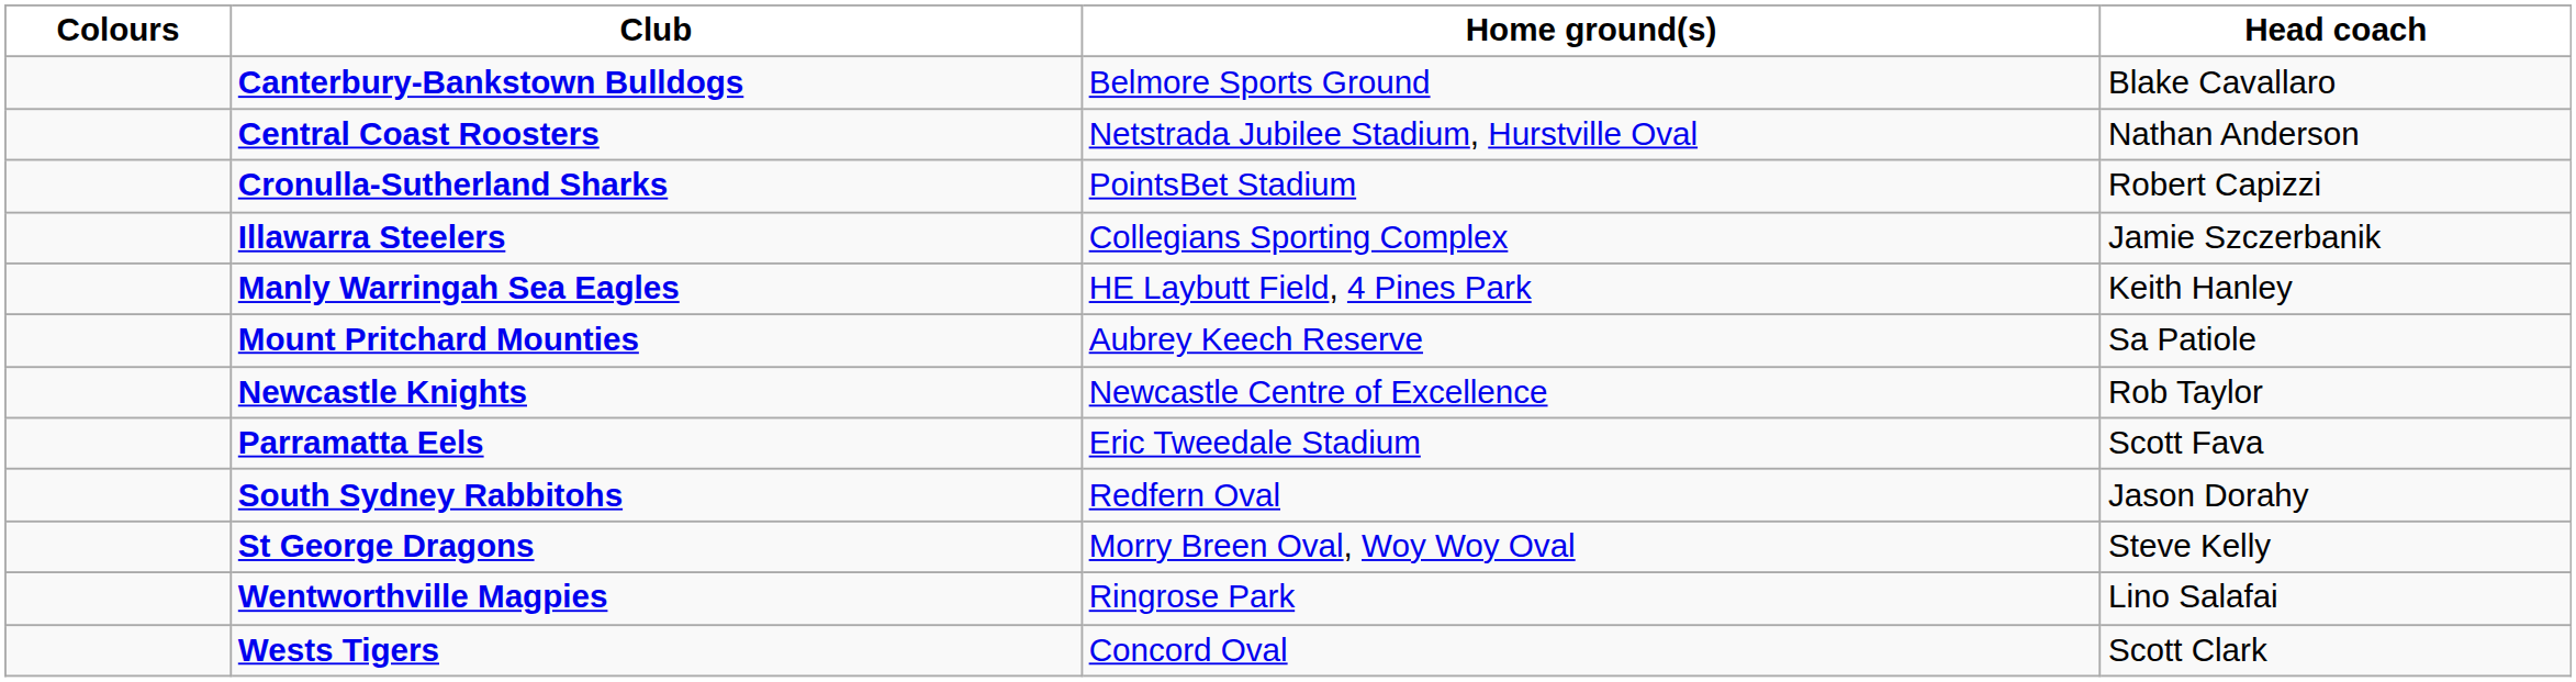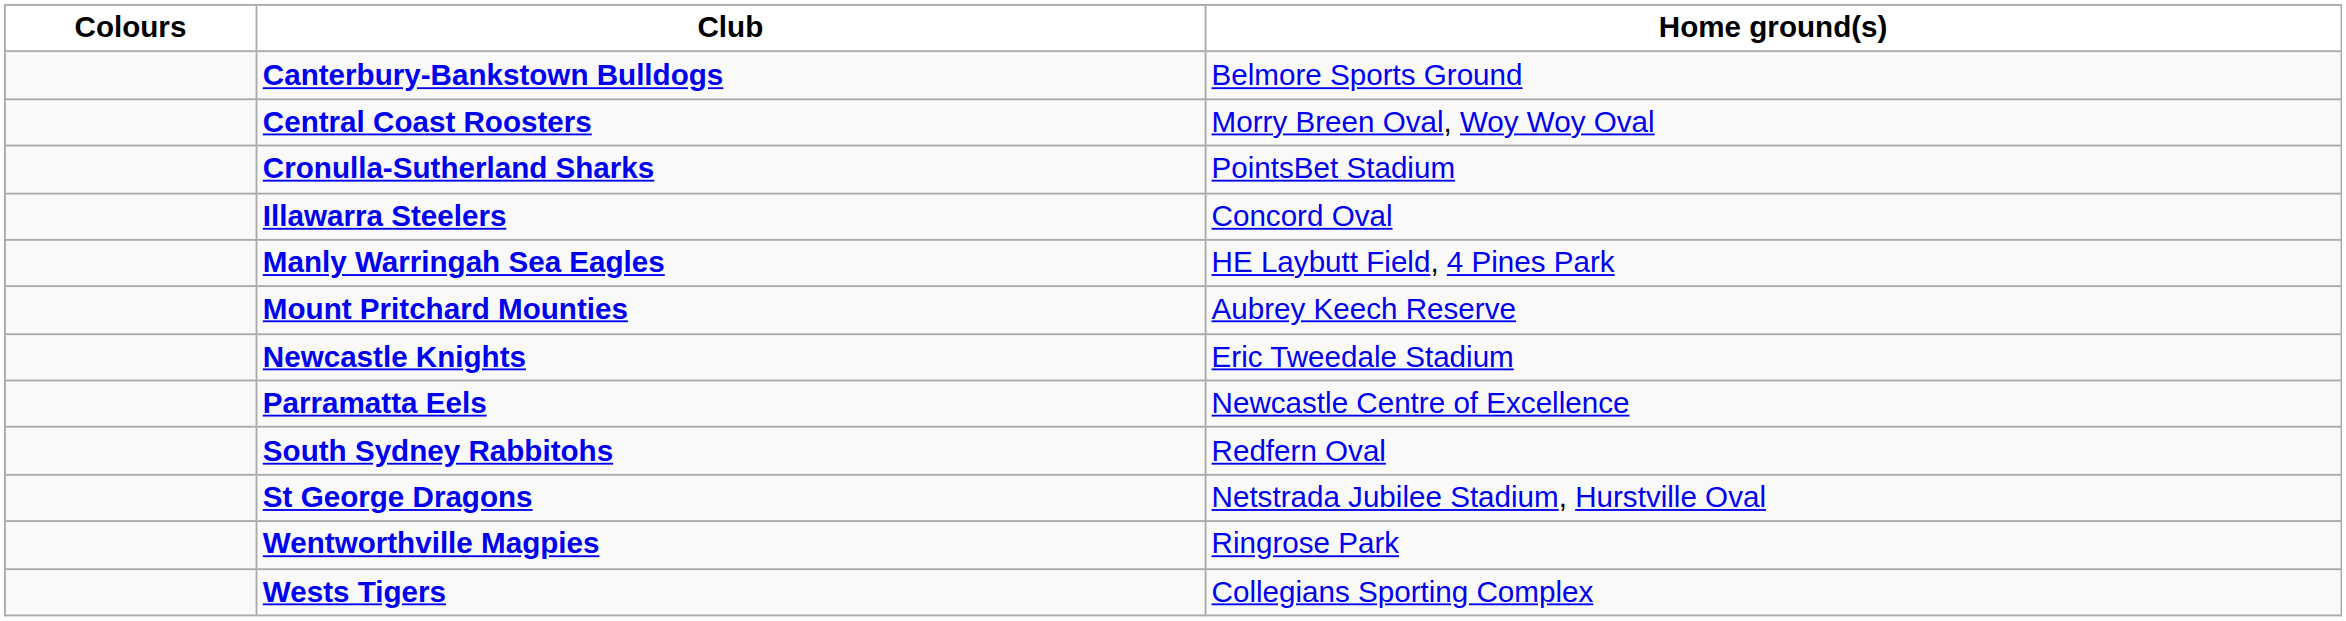 <table class="wikitable" style="width:100%; text-align:left">
 <tr>
 <th style="background:white">Colours</th>
 <th style="background:white">Club</th>
 <th style="background:white">Home ground(s)</th>
-<th style="background:white">Head coach</th>
 </tr>
 <tr>
 <td></td>
 <td><strong><a href='#'>Canterbury-Bankstown Bulldogs</a></strong></td>
 <td><a href='#'>Belmore Sports Ground</a></td>
-<td>Blake Cavallaro</td>
 </tr>
 <tr>
 <td></td>
 <td><strong><a href='#'>Central Coast Roosters</a></strong></td>
-<td><a href='#'>Netstrada Jubilee Stadium</a>, <a href='#'>Hurstville Oval</a></td>
-<td>Nathan Anderson</td>
+<td><a href='#'>Morry Breen Oval</a>, <a href='#'>Woy Woy Oval</a></td>
 </tr>
 <tr>
 <td></td>
 <td><strong><a href='#'>Cronulla-Sutherland Sharks</a></strong></td>
 <td><a href='#'>PointsBet Stadium</a></td>
-<td>Robert Capizzi</td>
 </tr>
 <tr>
 <td></td>
 <td><strong><a href='#'>Illawarra Steelers</a></strong></td>
-<td><a href='#'>Collegians Sporting Complex</a></td>
-<td>Jamie Szczerbanik</td>
+<td><a href='#'>Concord Oval</a></td>
 </tr>
 <tr>
 <td></td>
 <td><strong><a href='#'>Manly Warringah Sea Eagles</a></strong></td>
 <td><a href='#'>HE Laybutt Field</a>, <a href='#'>4 Pines Park</a></td>
-<td>Keith Hanley</td>
 </tr>
 <tr>
 <td></td>
 <td><strong><a href='#'>Mount Pritchard Mounties</a></strong></td>
 <td><a href='#'>Aubrey Keech Reserve</a></td>
-<td>Sa Patiole</td>
 </tr>
 <tr>
 <td></td>
 <td><strong><a href='#'>Newcastle Knights</a></strong></td>
-<td><a href='#'>Newcastle Centre of Excellence</a></td>
-<td>Rob Taylor</td>
+<td><a href='#'>Eric Tweedale Stadium</a></td>
 </tr>
 <tr>
 <td></td>
 <td><strong><a href='#'>Parramatta Eels</a></strong></td>
-<td><a href='#'>Eric Tweedale Stadium</a></td>
-<td>Scott Fava</td>
+<td><a href='#'>Newcastle Centre of Excellence</a></td>
 </tr>
 <tr>
 <td></td>
 <td><strong><a href='#'>South Sydney Rabbitohs</a></strong></td>
 <td><a href='#'>Redfern Oval</a></td>
-<td>Jason Dorahy</td>
 </tr>
 <tr>
 <td></td>
 <td><strong><a href='#'>St George Dragons</a></strong></td>
-<td><a href='#'>Morry Breen Oval</a>, <a href='#'>Woy Woy Oval</a></td>
-<td>Steve Kelly</td>
+<td><a href='#'>Netstrada Jubilee Stadium</a>, <a href='#'>Hurstville Oval</a></td>
 </tr>
 <tr>
 <td></td>
 <td><strong><a href='#'>Wentworthville Magpies</a></strong></td>
 <td><a href='#'>Ringrose Park</a></td>
-<td>Lino Salafai</td>
 </tr>
 <tr>
 <td></td>
 <td><strong><a href='#'>Wests Tigers</a></strong></td>
-<td><a href='#'>Concord Oval</a></td>
-<td>Scott Clark</td>
+<td><a href='#'>Collegians Sporting Complex</a></td>
 </tr>
 </table>
